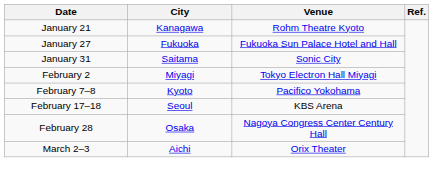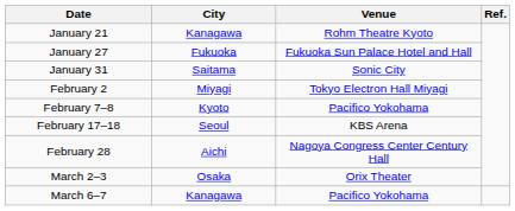 <table class="wikitable" style="text-align:center;">
 <tr>
 <th scope="col" style="width:12em;">Date</th>
 <th scope="col" style="width:10em;">City</th>
 <th scope="col" style="width:17em;">Venue</th>
 <th>Ref.</th>
 </tr>
 <tr>
 <td>January 21</td>
 <td><a href='#'>Kanagawa</a></td>
 <td><a href='#'>Rohm Theatre Kyoto</a></td>
 <td rowspan="8"></td>
 </tr>
 <tr>
 <td>January 27</td>
 <td><a href='#'>Fukuoka</a></td>
 <td><a href='#'>Fukuoka Sun Palace Hotel and Hall</a></td>
 </tr>
 <tr>
 <td>January 31</td>
 <td><a href='#'>Saitama</a></td>
 <td><a href='#'>Sonic City</a></td>
 </tr>
 <tr>
 <td>February 2</td>
 <td><a href='#'>Miyagi</a></td>
 <td><a href='#'>Tokyo Electron Hall Miyagi</a></td>
 </tr>
 <tr>
 <td>February 7–8</td>
 <td><a href='#'>Kyoto</a></td>
 <td><a href='#'>Pacifico Yokohama</a></td>
 </tr>
 <tr>
 <td>February 17–18</td>
 <td><a href='#'>Seoul</a></td>
 <td>KBS Arena</td>
 </tr>
 <tr>
 <td>February 28</td>
-<td><a href='#'>Osaka</a></td>
+<td><a href='#'>Aichi</a></td>
 <td><a href='#'>Nagoya Congress Center Century Hall</a></td>
 </tr>
 <tr>
 <td>March 2–3</td>
-<td><a href='#'>Aichi</a></td>
+<td><a href='#'>Osaka</a></td>
 <td><a href='#'>Orix Theater</a></td>
 </tr>
+<tr>
+<td>March 6–7</td>
+<td><a href='#'>Kanagawa</a></td>
+<td><a href='#'>Pacifico Yokohama</a></td>
+<td></td>
+</tr>
 </table>
